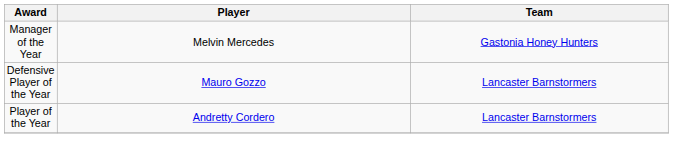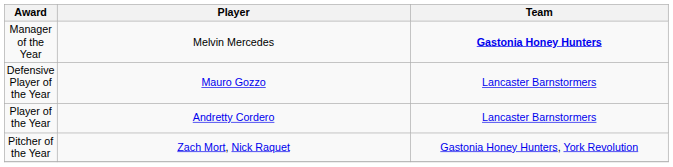 <table class="wikitable"  style="width:50%; text-align:center;">
 <tr>
 <th style="width:5%;">Award</th>
 <th style="width:55%;">Player</th>
 <th style="width:55%;">Team</th>
 </tr>
 <tr>
 <td>Manager of the Year</td>
 <td>Melvin Mercedes</td>
-<td><a href='#'>Gastonia Honey Hunters</a></td>
+<td><strong><a href='#'>Gastonia Honey Hunters</a></strong></td>
 </tr>
 <tr>
 <td>Defensive Player of the Year</td>
 <td><a href='#'>Mauro Gozzo</a></td>
 <td><a href='#'>Lancaster Barnstormers</a></td>
 </tr>
 <tr>
 <td>Player of the Year</td>
 <td><a href='#'>Andretty Cordero</a></td>
 <td><a href='#'>Lancaster Barnstormers</a></td>
 </tr>
 <tr>
+<td>Pitcher of the Year</td>
+<td><a href='#'>Zach Mort</a>, <a href='#'>Nick Raquet</a></td>
+<td><a href='#'>Gastonia Honey Hunters</a>, <a href='#'>York Revolution</a></td>
+</tr>
+<tr>
 </tr>
 </table>
